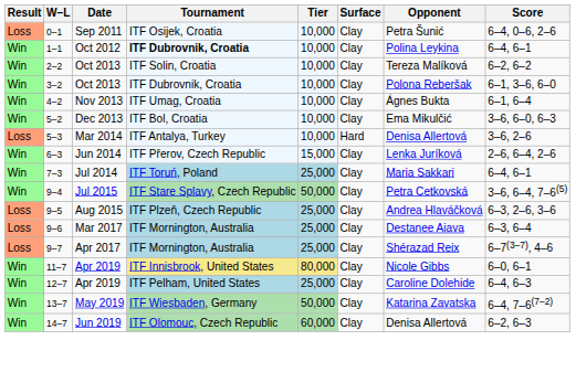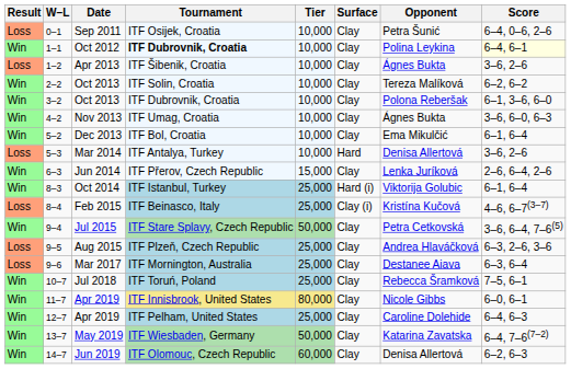 <table class="sortable wikitable">
 <tr>
 <th>Result</th>
 <th class=unsortable>W–L</th>
 <th>Date</th>
 <th>Tournament</th>
 <th>Tier</th>
 <th>Surface</th>
 <th>Opponent</th>
 <th class=unsortable>Score</th>
 </tr>
 <tr>
 <td style=background:#ffa07a>Loss</td>
 <td><small>0–1</small></td>
 <td>Sep 2011</td>
 <td style=background:#f0f8ff>ITF Osijek, Croatia</td>
 <td style=background:#f0f8ff>10,000</td>
 <td>Clay</td>
 <td> Petra Šunić</td>
 <td>6–4, 0–6, 2–6</td>
 </tr>
 <tr>
 <td style=background:#98fb98>Win</td>
 <td><small>1–1</small></td>
 <td>Oct 2012</td>
 <td style=background:#f0f8ff><strong>ITF Dubrovnik, Croatia</strong></td>
 <td style=background:#f0f8ff>10,000</td>
 <td>Clay</td>
 <td> <a href='#'>Polina Leykina</a></td>
-<td>6–4, 6–1</td>
+<td style="background: lightyellow;">6–4, 6–1</td>
+</tr>
+<tr>
+<td style=background:#ffa07a>Loss</td>
+<td><small>1–2</small></td>
+<td>Apr 2013</td>
+<td style=background:#f0f8ff>ITF Šibenik, Croatia</td>
+<td style=background:#f0f8ff>10,000</td>
+<td>Clay</td>
+<td> <a href='#'>Ágnes Bukta</a></td>
+<td>3–6, 2–6</td>
 </tr>
 <tr>
 <td style=background:#98fb98>Win</td>
 <td><small>2–2</small></td>
 <td>Oct 2013</td>
 <td style=background:#f0f8ff>ITF Solin, Croatia</td>
 <td style=background:#f0f8ff>10,000</td>
 <td>Clay</td>
 <td> Tereza Malíková</td>
 <td>6–2, 6–2</td>
 </tr>
 <tr>
 <td style=background:#98fb98>Win</td>
 <td><small>3–2</small></td>
 <td>Oct 2013</td>
 <td style=background:#f0f8ff>ITF Dubrovnik, Croatia</td>
 <td style=background:#f0f8ff>10,000</td>
 <td>Clay</td>
 <td> <a href='#'>Polona Reberšak</a></td>
 <td>6–1, 3–6, 6–0</td>
 </tr>
 <tr>
 <td style=background:#98fb98>Win</td>
 <td><small>4–2</small></td>
 <td>Nov 2013</td>
 <td style=background:#f0f8ff>ITF Umag, Croatia</td>
 <td style=background:#f0f8ff>10,000</td>
 <td>Clay</td>
 <td> Ágnes Bukta</td>
-<td>6–1, 6–4</td>
+<td>3–6, 6–0, 6–3</td>
 </tr>
 <tr>
 <td style=background:#98fb98>Win</td>
 <td><small>5–2</small></td>
 <td>Dec 2013</td>
 <td style=background:#f0f8ff>ITF Bol, Croatia</td>
 <td style=background:#f0f8ff>10,000</td>
 <td>Clay</td>
 <td> Ema Mikulčić</td>
-<td>3–6, 6–0, 6–3</td>
+<td>6–1, 6–4</td>
 </tr>
 <tr>
 <td style=background:#ffa07a>Loss</td>
 <td><small>5–3</small></td>
 <td>Mar 2014</td>
 <td style=background:#f0f8ff>ITF Antalya, Turkey</td>
 <td style=background:#f0f8ff>10,000</td>
 <td>Hard</td>
 <td> <a href='#'>Denisa Allertová</a></td>
 <td>3–6, 2–6</td>
 </tr>
 <tr>
 <td style=background:#98fb98>Win</td>
 <td><small>6–3</small></td>
 <td>Jun 2014</td>
 <td style=background:#f0f8ff>ITF Přerov, Czech Republic</td>
 <td style=background:#f0f8ff>15,000</td>
 <td>Clay</td>
 <td> <a href='#'>Lenka Juríková</a></td>
 <td>2–6, 6–4, 2–6</td>
 </tr>
 <tr>
 <td style=background:#98fb98>Win</td>
-<td><small>7–3</small></td>
-<td>Jul 2014</td>
-<td style=background:lightblue><a href='#'>ITF Toruń</a>, Poland</td>
+<td><small>8–3</small></td>
+<td>Oct 2014</td>
+<td style=background:lightblue>ITF Istanbul, Turkey</td>
 <td style=background:lightblue>25,000</td>
-<td>Clay</td>
-<td> <a href='#'>Maria Sakkari</a></td>
-<td>6–4, 6–1</td>
+<td>Hard (i)</td>
+<td> <a href='#'>Viktorija Golubic</a></td>
+<td>6–1, 6–4</td>
+</tr>
+<tr>
+<td style=background:#ffa07a>Loss</td>
+<td><small>8–4</small></td>
+<td>Feb 2015</td>
+<td style=background:lightblue>ITF Beinasco, Italy</td>
+<td style=background:lightblue>25,000</td>
+<td>Clay (i)</td>
+<td> <a href='#'>Kristína Kučová</a></td>
+<td>4–6, 6–7<sup>(3–7)</sup></td>
 </tr>
 <tr>
 <td style=background:#98fb98>Win</td>
 <td><small>9–4</small></td>
 <td><a href='#'>Jul 2015</a></td>
 <td style=background:#addfad><a href='#'>ITF Stare Splavy</a>, Czech Republic</td>
 <td style=background:#addfad>50,000</td>
 <td>Clay</td>
 <td> <a href='#'>Petra Cetkovská</a></td>
 <td>3–6, 6–4, 7–6<sup>(5)</sup></td>
 </tr>
 <tr>
 <td style=background:#ffa07a>Loss</td>
 <td><small>9–5</small></td>
 <td>Aug 2015</td>
 <td style=background:lightblue>ITF Plzeň, Czech Republic</td>
 <td style=background:lightblue>25,000</td>
 <td>Clay</td>
 <td> <a href='#'>Andrea Hlaváčková</a></td>
 <td>6–3, 2–6, 3–6</td>
 </tr>
 <tr>
 <td style=background:#ffa07a>Loss</td>
 <td><small>9–6</small></td>
 <td>Mar 2017</td>
 <td style=background:lightblue>ITF Mornington, Australia</td>
 <td style=background:lightblue>25,000</td>
 <td>Clay</td>
 <td> <a href='#'>Destanee Aiava</a></td>
 <td>6–3, 6–4</td>
 </tr>
 <tr>
-<td style=background:#ffa07a>Loss</td>
-<td><small>9–7</small></td>
-<td>Apr 2017</td>
-<td style=background:lightblue>ITF Mornington, Australia</td>
+<td style=background:#98fb98>Win</td>
+<td><small>10–7</small></td>
+<td>Jul 2018</td>
+<td style=background:lightblue>ITF Toruń, Poland</td>
 <td style=background:lightblue>25,000</td>
 <td>Clay</td>
-<td> <a href='#'>Shérazad Reix</a></td>
-<td>6–7<sup>(3–7)</sup>, 4–6</td>
+<td> <a href='#'>Rebecca Šramková</a></td>
+<td>7–5, 6–1</td>
 </tr>
 <tr>
 <td style=background:#98fb98>Win</td>
 <td><small>11–7</small></td>
 <td><a href='#'>Apr 2019</a></td>
 <td style=background:#f7e98e><a href='#'>ITF Innisbrook</a>, United States</td>
 <td style=background:#f7e98e>80,000</td>
 <td>Clay</td>
 <td> <a href='#'>Nicole Gibbs</a></td>
 <td>6–0, 6–1</td>
 </tr>
 <tr>
 <td style=background:#98fb98>Win</td>
 <td><small>12–7</small></td>
 <td>Apr 2019</td>
 <td style=background:lightblue>ITF Pelham, United States</td>
 <td style=background:lightblue>25,000</td>
 <td>Clay</td>
 <td> <a href='#'>Caroline Dolehide</a></td>
 <td>6–4, 6–3</td>
 </tr>
 <tr>
 <td style=background:#98fb98>Win</td>
 <td><small>13–7</small></td>
 <td><a href='#'>May 2019</a></td>
 <td style=background:#addfad><a href='#'>ITF Wiesbaden</a>, Germany</td>
 <td style=background:#addfad>50,000</td>
 <td>Clay</td>
 <td> <a href='#'>Katarina Zavatska</a></td>
 <td>6–4, 7–6<sup>(7–2)</sup></td>
 </tr>
 <tr>
 <td style=background:#98fb98>Win</td>
 <td><small>14–7</small></td>
 <td><a href='#'>Jun 2019</a></td>
 <td style=background:#addfad><a href='#'>ITF Olomouc</a>, Czech Republic</td>
 <td style=background:#addfad>60,000</td>
 <td>Clay</td>
 <td> Denisa Allertová</td>
 <td>6–2, 6–3</td>
 </tr>
 </table>
